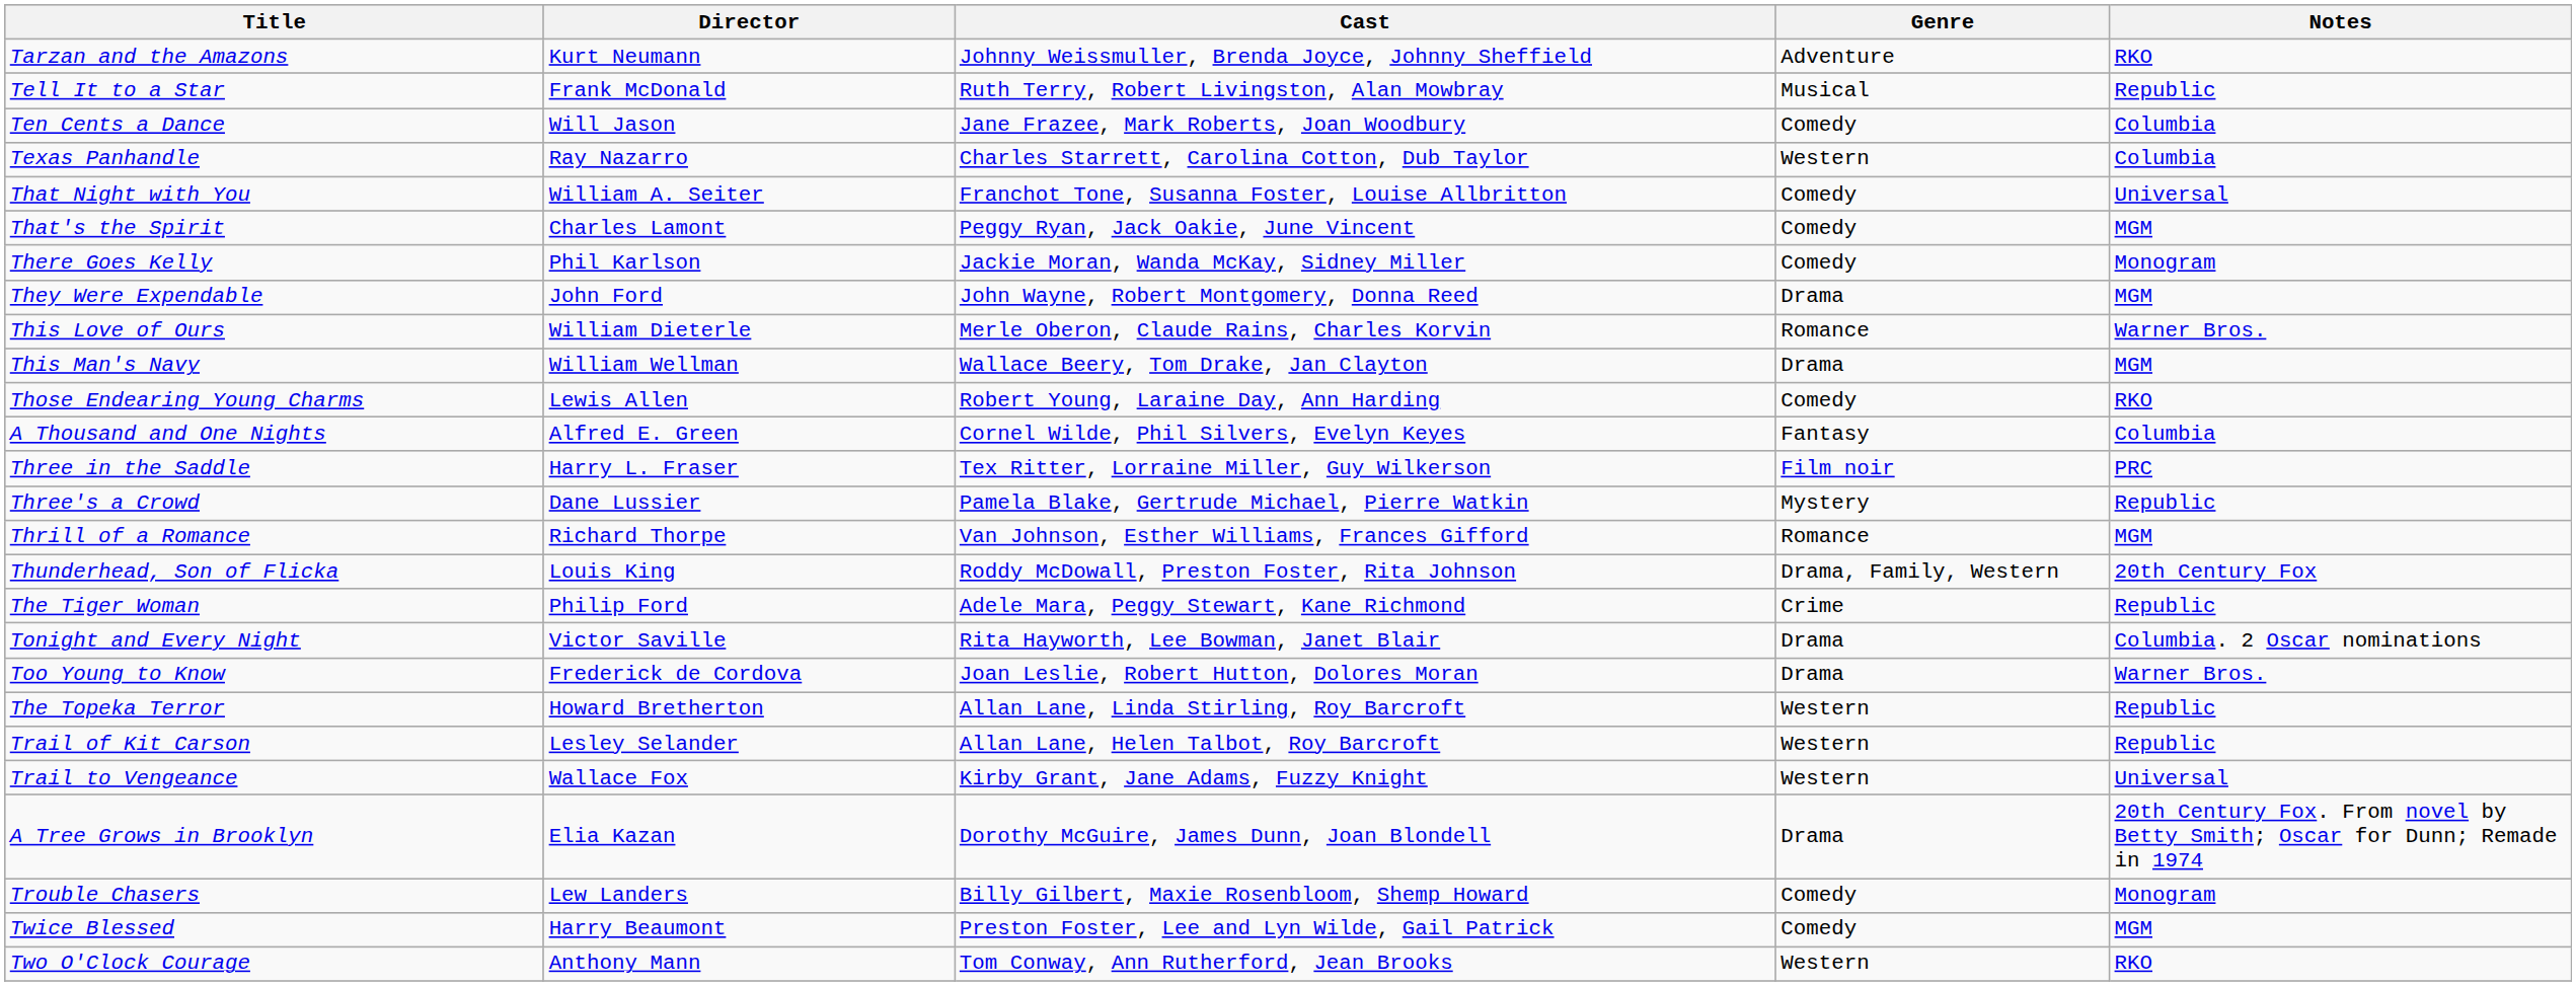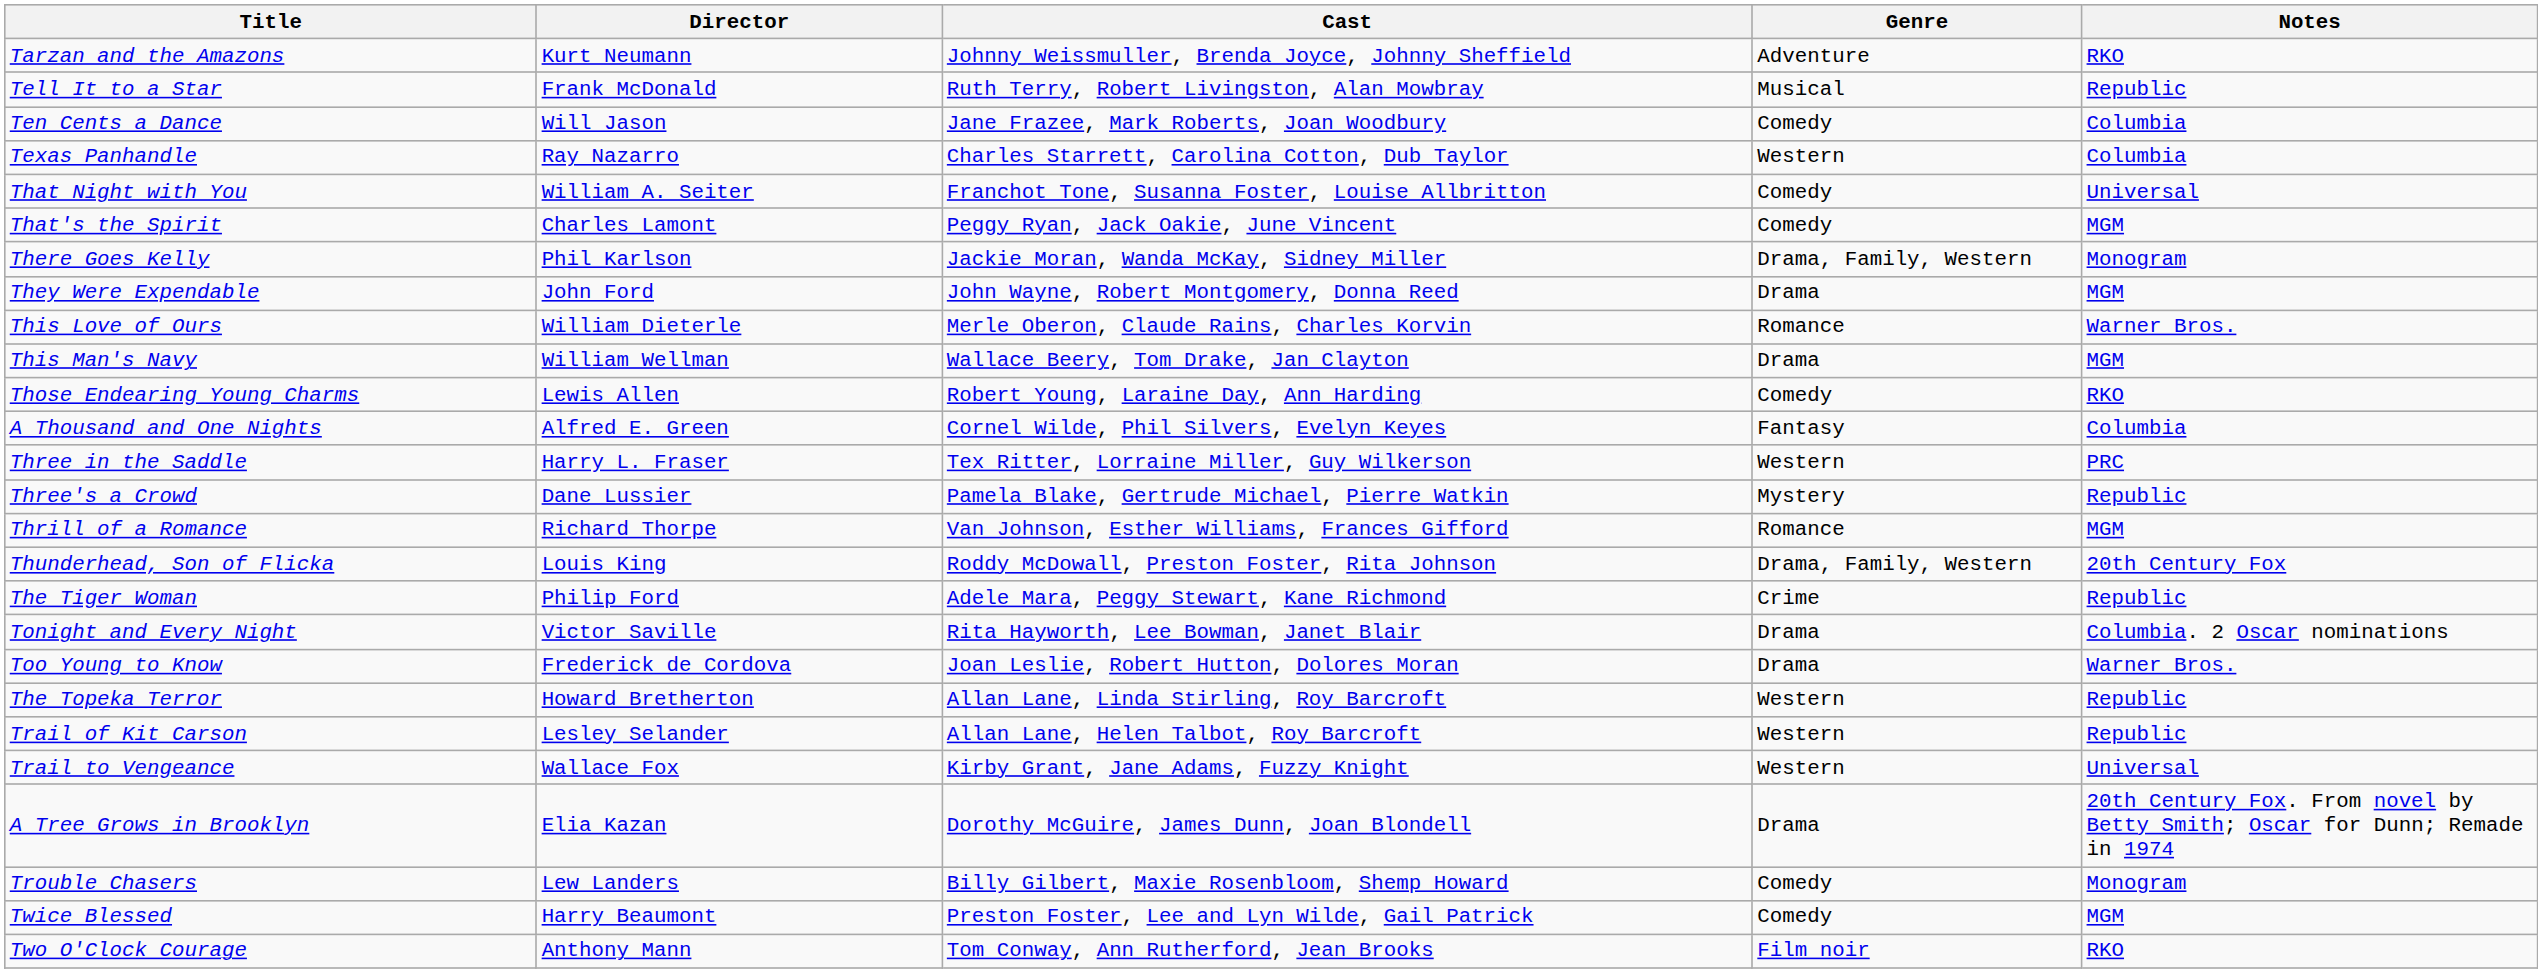 <table class="wikitable" style="width:100%;">
 <tr>
 <th style="width:21%;">Title</th>
 <th style="width:16%;">Director</th>
 <th style="width:32%;">Cast</th>
 <th style="width:13%;">Genre</th>
 <th style="width:18%;">Notes</th>
 </tr>
 <tr>
 <td><em><a href='#'>Tarzan and the Amazons</a></em></td>
 <td><a href='#'>Kurt Neumann</a></td>
 <td><a href='#'>Johnny Weissmuller</a>, <a href='#'>Brenda Joyce</a>, <a href='#'>Johnny Sheffield</a></td>
 <td>Adventure</td>
 <td><a href='#'>RKO</a></td>
 </tr>
 <tr>
 <td><em><a href='#'>Tell It to a Star</a></em></td>
 <td><a href='#'>Frank McDonald</a></td>
 <td><a href='#'>Ruth Terry</a>, <a href='#'>Robert Livingston</a>, <a href='#'>Alan Mowbray</a></td>
 <td>Musical</td>
 <td><a href='#'>Republic</a></td>
 </tr>
 <tr>
 <td><em><a href='#'>Ten Cents a Dance</a></em></td>
 <td><a href='#'>Will Jason</a></td>
 <td><a href='#'>Jane Frazee</a>, <a href='#'>Mark Roberts</a>, <a href='#'>Joan Woodbury</a></td>
 <td>Comedy</td>
 <td><a href='#'>Columbia</a></td>
 </tr>
 <tr>
 <td><em><a href='#'>Texas Panhandle</a></em></td>
 <td><a href='#'>Ray Nazarro</a></td>
 <td><a href='#'>Charles Starrett</a>, <a href='#'>Carolina Cotton</a>, <a href='#'>Dub Taylor</a></td>
 <td>Western</td>
 <td><a href='#'>Columbia</a></td>
 </tr>
 <tr>
 <td><em><a href='#'>That Night with You</a></em></td>
 <td><a href='#'>William A. Seiter</a></td>
 <td><a href='#'>Franchot Tone</a>, <a href='#'>Susanna Foster</a>, <a href='#'>Louise Allbritton</a></td>
 <td>Comedy</td>
 <td><a href='#'>Universal</a></td>
 </tr>
 <tr>
 <td><em><a href='#'>That's the Spirit</a></em></td>
 <td><a href='#'>Charles Lamont</a></td>
 <td><a href='#'>Peggy Ryan</a>, <a href='#'>Jack Oakie</a>, <a href='#'>June Vincent</a></td>
 <td>Comedy</td>
 <td><a href='#'>MGM</a></td>
 </tr>
 <tr>
 <td><em><a href='#'>There Goes Kelly</a></em></td>
 <td><a href='#'>Phil Karlson</a></td>
 <td><a href='#'>Jackie Moran</a>, <a href='#'>Wanda McKay</a>, <a href='#'>Sidney Miller</a></td>
-<td>Comedy</td>
+<td>Drama, Family, Western</td>
 <td> <a href='#'>Monogram</a></td>
 </tr>
 <tr>
 <td><em><a href='#'>They Were Expendable</a></em></td>
 <td><a href='#'>John Ford</a></td>
 <td><a href='#'>John Wayne</a>, <a href='#'>Robert Montgomery</a>, <a href='#'>Donna Reed</a></td>
 <td>Drama</td>
 <td><a href='#'>MGM</a></td>
 </tr>
 <tr>
 <td><em><a href='#'>This Love of Ours</a></em></td>
 <td><a href='#'>William Dieterle</a></td>
 <td><a href='#'>Merle Oberon</a>, <a href='#'>Claude Rains</a>, <a href='#'>Charles Korvin</a></td>
 <td>Romance</td>
 <td><a href='#'>Warner Bros.</a></td>
 </tr>
 <tr>
 <td><em><a href='#'>This Man's Navy</a></em></td>
 <td><a href='#'>William Wellman</a></td>
 <td><a href='#'>Wallace Beery</a>, <a href='#'>Tom Drake</a>, <a href='#'>Jan Clayton</a></td>
 <td>Drama</td>
 <td><a href='#'>MGM</a></td>
 </tr>
 <tr>
 <td><em><a href='#'>Those Endearing Young Charms</a></em></td>
 <td><a href='#'>Lewis Allen</a></td>
 <td><a href='#'>Robert Young</a>, <a href='#'>Laraine Day</a>, <a href='#'>Ann Harding</a></td>
 <td>Comedy</td>
 <td><a href='#'>RKO</a></td>
 </tr>
 <tr>
 <td><em><a href='#'>A Thousand and One Nights</a></em></td>
 <td><a href='#'>Alfred E. Green</a></td>
 <td><a href='#'>Cornel Wilde</a>, <a href='#'>Phil Silvers</a>, <a href='#'>Evelyn Keyes</a></td>
 <td>Fantasy</td>
 <td><a href='#'>Columbia</a></td>
 </tr>
 <tr>
 <td><em><a href='#'>Three in the Saddle</a></em></td>
 <td><a href='#'>Harry L. Fraser</a></td>
 <td><a href='#'>Tex Ritter</a>, <a href='#'>Lorraine Miller</a>, <a href='#'>Guy Wilkerson</a></td>
-<td><a href='#'>Film noir</a></td>
+<td>Western</td>
 <td><a href='#'>PRC</a></td>
 </tr>
 <tr>
 <td><em><a href='#'>Three's a Crowd</a></em></td>
 <td><a href='#'>Dane Lussier</a></td>
 <td><a href='#'>Pamela Blake</a>, <a href='#'>Gertrude Michael</a>, <a href='#'>Pierre Watkin</a></td>
 <td>Mystery</td>
 <td><a href='#'>Republic</a></td>
 </tr>
 <tr>
 <td><em><a href='#'>Thrill of a Romance</a></em></td>
 <td><a href='#'>Richard Thorpe</a></td>
 <td><a href='#'>Van Johnson</a>, <a href='#'>Esther Williams</a>, <a href='#'>Frances Gifford</a></td>
 <td>Romance</td>
 <td><a href='#'>MGM</a></td>
 </tr>
 <tr>
 <td><em><a href='#'>Thunderhead, Son of Flicka</a></em></td>
 <td><a href='#'>Louis King</a></td>
 <td><a href='#'>Roddy McDowall</a>, <a href='#'>Preston Foster</a>, <a href='#'>Rita Johnson</a></td>
 <td>Drama, Family, Western</td>
 <td><a href='#'>20th Century Fox</a></td>
 </tr>
 <tr>
 <td><em><a href='#'>The Tiger Woman</a></em></td>
 <td><a href='#'>Philip Ford</a></td>
 <td><a href='#'>Adele Mara</a>, <a href='#'>Peggy Stewart</a>, <a href='#'>Kane Richmond</a></td>
 <td>Crime</td>
 <td><a href='#'>Republic</a></td>
 </tr>
 <tr>
 <td><em><a href='#'>Tonight and Every Night</a></em></td>
 <td><a href='#'>Victor Saville</a></td>
 <td><a href='#'>Rita Hayworth</a>, <a href='#'>Lee Bowman</a>, <a href='#'>Janet Blair</a></td>
 <td>Drama</td>
 <td><a href='#'>Columbia</a>. 2 <a href='#'>Oscar</a> nominations</td>
 </tr>
 <tr>
 <td><em><a href='#'>Too Young to Know</a></em></td>
 <td><a href='#'>Frederick de Cordova</a></td>
 <td><a href='#'>Joan Leslie</a>, <a href='#'>Robert Hutton</a>, <a href='#'>Dolores Moran</a></td>
 <td>Drama</td>
 <td><a href='#'>Warner Bros.</a></td>
 </tr>
 <tr>
 <td><em><a href='#'>The Topeka Terror</a></em></td>
 <td><a href='#'>Howard Bretherton</a></td>
 <td><a href='#'>Allan Lane</a>, <a href='#'>Linda Stirling</a>, <a href='#'>Roy Barcroft</a></td>
 <td>Western</td>
 <td><a href='#'>Republic</a></td>
 </tr>
 <tr>
 <td><em><a href='#'>Trail of Kit Carson</a></em></td>
 <td><a href='#'>Lesley Selander</a></td>
 <td><a href='#'>Allan Lane</a>, <a href='#'>Helen Talbot</a>, <a href='#'>Roy Barcroft</a></td>
 <td>Western</td>
 <td><a href='#'>Republic</a></td>
 </tr>
 <tr>
 <td><em><a href='#'>Trail to Vengeance</a></em></td>
 <td><a href='#'>Wallace Fox</a></td>
 <td><a href='#'>Kirby Grant</a>, <a href='#'>Jane Adams</a>, <a href='#'>Fuzzy Knight</a></td>
 <td>Western</td>
 <td><a href='#'>Universal</a></td>
 </tr>
 <tr>
 <td><em><a href='#'>A Tree Grows in Brooklyn</a></em></td>
 <td><a href='#'>Elia Kazan</a></td>
 <td><a href='#'>Dorothy McGuire</a>, <a href='#'>James Dunn</a>, <a href='#'>Joan Blondell</a></td>
 <td>Drama</td>
 <td><a href='#'>20th Century Fox</a>. From <a href='#'>novel</a> by <a href='#'>Betty Smith</a>; <a href='#'>Oscar</a> for Dunn; Remade in <a href='#'>1974</a></td>
 </tr>
 <tr>
 <td><em><a href='#'>Trouble Chasers</a></em></td>
 <td><a href='#'>Lew Landers</a></td>
 <td><a href='#'>Billy Gilbert</a>, <a href='#'>Maxie Rosenbloom</a>, <a href='#'>Shemp Howard</a></td>
 <td>Comedy</td>
 <td><a href='#'>Monogram</a></td>
 </tr>
 <tr>
 <td><em><a href='#'>Twice Blessed</a></em></td>
 <td><a href='#'>Harry Beaumont</a></td>
 <td><a href='#'>Preston Foster</a>, <a href='#'>Lee and Lyn Wilde</a>, <a href='#'>Gail Patrick</a></td>
 <td>Comedy</td>
 <td><a href='#'>MGM</a></td>
 </tr>
 <tr>
 <td><em><a href='#'>Two O'Clock Courage</a></em></td>
 <td><a href='#'>Anthony Mann</a></td>
 <td><a href='#'>Tom Conway</a>, <a href='#'>Ann Rutherford</a>, <a href='#'>Jean Brooks</a></td>
-<td>Western</td>
+<td><a href='#'>Film noir</a></td>
 <td><a href='#'>RKO</a></td>
 </tr>
 </table>
